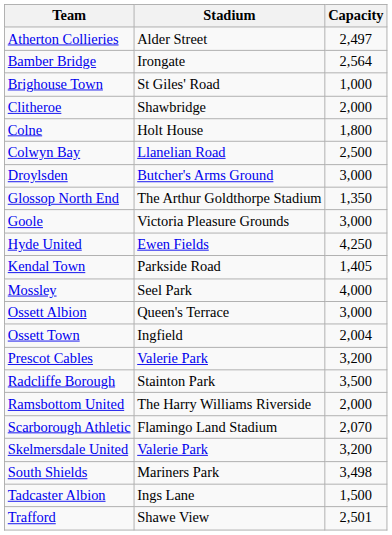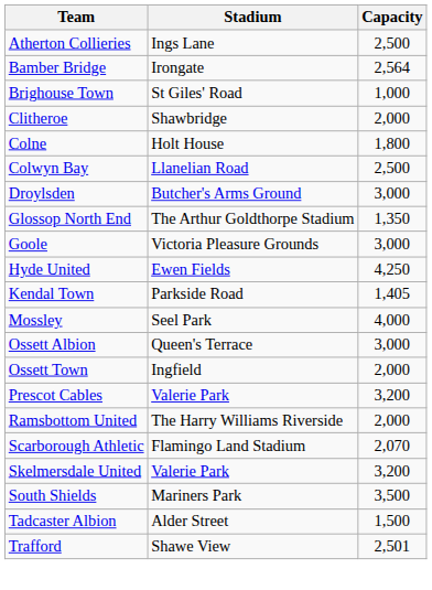 <table class="wikitable sortable">
 <tr>
 <th>Team</th>
 <th>Stadium</th>
 <th>Capacity</th>
 </tr>
 <tr>
 <td><a href='#'>Atherton Collieries</a></td>
-<td>Alder Street</td>
-<td align="center">2,497</td>
+<td>Ings Lane</td>
+<td align="center">2,500</td>
 </tr>
 <tr>
 <td><a href='#'>Bamber Bridge</a></td>
 <td>Irongate</td>
 <td align="center">2,564</td>
 </tr>
 <tr>
 <td><a href='#'>Brighouse Town</a></td>
 <td>St Giles' Road</td>
 <td align="center">1,000</td>
 </tr>
 <tr>
 <td><a href='#'>Clitheroe</a></td>
 <td>Shawbridge</td>
 <td align="center">2,000</td>
 </tr>
 <tr>
 <td><a href='#'>Colne</a></td>
 <td>Holt House</td>
 <td align="center">1,800</td>
 </tr>
 <tr>
 <td><a href='#'>Colwyn Bay</a></td>
 <td> <a href='#'>Llanelian Road</a></td>
 <td align="center">2,500</td>
 </tr>
 <tr>
 <td><a href='#'>Droylsden</a></td>
 <td><a href='#'>Butcher's Arms Ground</a></td>
 <td align="center">3,000</td>
 </tr>
 <tr>
 <td><a href='#'>Glossop North End</a></td>
 <td>The Arthur Goldthorpe Stadium</td>
 <td align="center">1,350</td>
 </tr>
 <tr>
 <td><a href='#'>Goole</a></td>
 <td>Victoria Pleasure Grounds</td>
 <td align="center">3,000</td>
 </tr>
 <tr>
 <td><a href='#'>Hyde United</a></td>
 <td><a href='#'>Ewen Fields</a></td>
 <td align="center">4,250</td>
 </tr>
 <tr>
 <td><a href='#'>Kendal Town</a></td>
 <td>Parkside Road</td>
 <td align="center">1,405</td>
 </tr>
 <tr>
 <td><a href='#'>Mossley</a></td>
 <td>Seel Park</td>
 <td align="center">4,000</td>
 </tr>
 <tr>
 <td><a href='#'>Ossett Albion</a></td>
 <td>Queen's Terrace</td>
 <td align="center">3,000</td>
 </tr>
 <tr>
 <td><a href='#'>Ossett Town</a></td>
 <td>Ingfield</td>
-<td align="center">2,004</td>
+<td align="center">2,000</td>
 </tr>
 <tr>
 <td><a href='#'>Prescot Cables</a></td>
 <td><a href='#'>Valerie Park</a></td>
 <td align="center">3,200</td>
-</tr>
-<tr>
-<td><a href='#'>Radcliffe Borough</a></td>
-<td>Stainton Park</td>
-<td align="center">3,500</td>
 </tr>
 <tr>
 <td><a href='#'>Ramsbottom United</a></td>
 <td>The Harry Williams Riverside</td>
 <td align="center">2,000</td>
 </tr>
 <tr>
 <td><a href='#'>Scarborough Athletic</a></td>
 <td>Flamingo Land Stadium</td>
 <td align="center">2,070</td>
 </tr>
 <tr>
 <td><a href='#'>Skelmersdale United</a></td>
 <td><a href='#'>Valerie Park</a></td>
 <td align="center">3,200</td>
 </tr>
 <tr>
 <td><a href='#'>South Shields</a></td>
 <td>Mariners Park</td>
-<td align="center">3,498</td>
+<td align="center">3,500</td>
 </tr>
 <tr>
 <td><a href='#'>Tadcaster Albion</a></td>
-<td>Ings Lane</td>
+<td>Alder Street</td>
 <td align="center">1,500</td>
 </tr>
 <tr>
 <td><a href='#'>Trafford</a></td>
 <td>Shawe View</td>
 <td align="center">2,501</td>
 </tr>
 </table>
